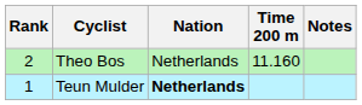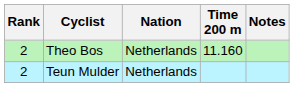 <table class="wikitable sortable" style="text-align:center">
 <tr>
 <th>Rank</th>
 <th>Cyclist</th>
 <th>Nation</th>
 <th>Time<br>200 m</th>
 <th>Notes</th>
 </tr>
 <tr bgcolor=bbf3bb>
 <td>2</td>
 <td align=left>Theo Bos</td>
 <td align=left>Netherlands</td>
 <td>11.160</td>
 <td></td>
 </tr>
 <tr bgcolor=bbf3ff>
-<td>1</td>
+<td>2</td>
 <td align=left>Teun Mulder</td>
-<td align=left><strong>Netherlands</strong></td>
+<td align=left>Netherlands</td>
 <td></td>
 <td></td>
 </tr>
 </table>
